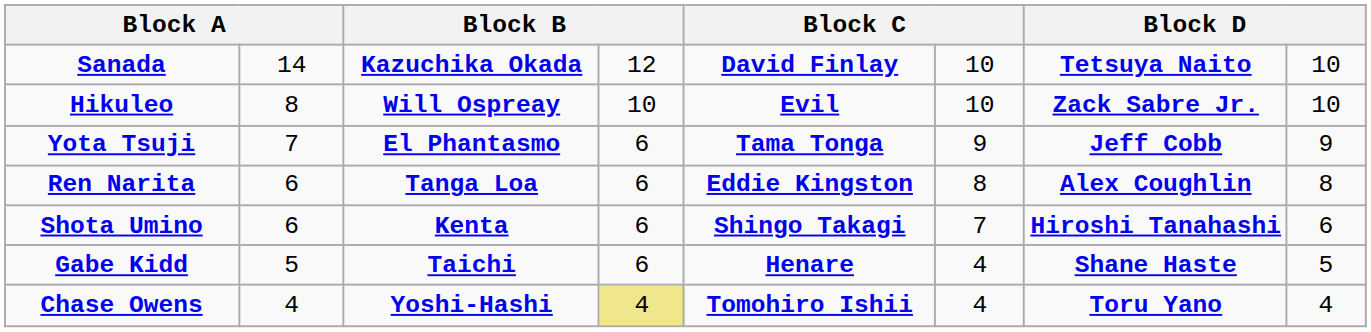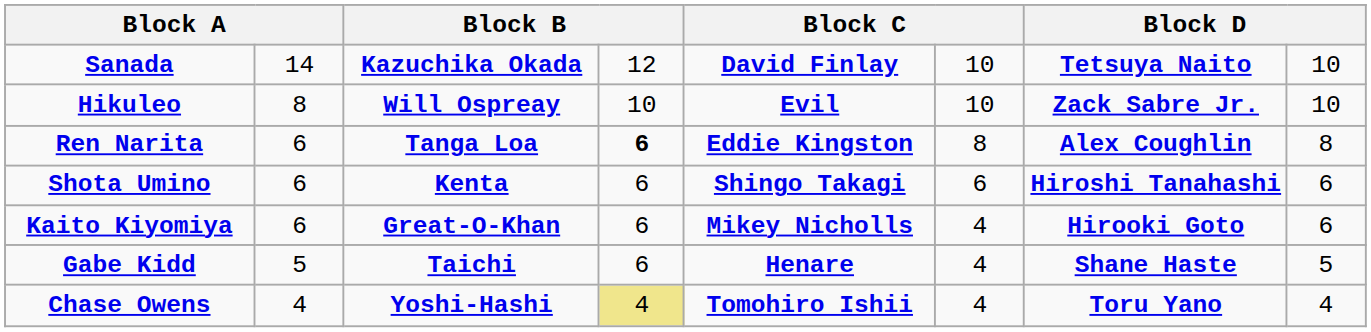 <table class="wikitable sortable" style="margin: 1em auto 1em auto; text-align:center">
 <tr>
 <th colspan="2" style="width:25%">Block A</th>
 <th colspan="2" style="width:25%">Block B</th>
 <th colspan="2" style="width:25%">Block C</th>
 <th colspan="2" style="width:25%">Block D</th>
 </tr>
 <tr>
 <td><strong><a href='#'>Sanada</a></strong></td>
 <td style="width:35px">14</td>
 <td><strong><a href='#'>Kazuchika Okada</a></strong></td>
 <td style="width:35px">12</td>
 <td><strong><a href='#'>David Finlay</a></strong></td>
 <td style="width:35px">10</td>
 <td><strong><a href='#'>Tetsuya Naito</a></strong></td>
 <td style="width:35px">10</td>
 </tr>
 <tr>
 <td><strong><a href='#'>Hikuleo</a></strong></td>
 <td>8</td>
 <td><strong><a href='#'>Will Ospreay</a></strong></td>
 <td>10</td>
 <td><strong><a href='#'>Evil</a></strong></td>
 <td>10</td>
 <td><strong><a href='#'>Zack Sabre Jr.</a></strong></td>
 <td>10</td>
 </tr>
 <tr>
-<td><strong><a href='#'>Yota Tsuji</a></strong></td>
-<td>7</td>
-<td><strong><a href='#'>El Phantasmo</a></strong></td>
-<td>6</td>
-<td><strong><a href='#'>Tama Tonga</a></strong></td>
-<td>9</td>
-<td><strong><a href='#'>Jeff Cobb</a></strong></td>
-<td>9</td>
-</tr>
-<tr>
 <td><strong><a href='#'>Ren Narita</a></strong></td>
 <td>6</td>
 <td><strong><a href='#'>Tanga Loa</a></strong></td>
-<td>6</td>
+<td><strong>6</strong></td>
 <td><strong><a href='#'>Eddie Kingston</a></strong></td>
 <td>8</td>
 <td><strong><a href='#'>Alex Coughlin</a></strong></td>
 <td>8</td>
 </tr>
 <tr>
 <td><strong><a href='#'>Shota Umino</a></strong></td>
 <td>6</td>
 <td><strong><a href='#'>Kenta</a></strong></td>
 <td>6</td>
 <td><strong><a href='#'>Shingo Takagi</a></strong></td>
-<td>7</td>
+<td>6</td>
 <td><strong><a href='#'>Hiroshi Tanahashi</a></strong></td>
+<td>6</td>
+</tr>
+<tr>
+<td><strong><a href='#'>Kaito Kiyomiya</a></strong></td>
+<td>6</td>
+<td><strong><a href='#'>Great-O-Khan</a></strong></td>
+<td>6</td>
+<td><strong><a href='#'>Mikey Nicholls</a></strong></td>
+<td>4</td>
+<td><strong><a href='#'>Hirooki Goto</a></strong></td>
 <td>6</td>
 </tr>
 <tr>
 <td><strong><a href='#'>Gabe Kidd</a></strong></td>
 <td>5</td>
 <td><strong><a href='#'>Taichi</a></strong></td>
 <td>6</td>
 <td><strong><a href='#'>Henare</a></strong></td>
 <td>4</td>
 <td><strong><a href='#'>Shane Haste</a></strong></td>
 <td>5</td>
 </tr>
 <tr>
 <td><strong><a href='#'>Chase Owens</a></strong></td>
 <td>4</td>
 <td><strong><a href='#'>Yoshi-Hashi</a></strong></td>
 <td style="background: khaki;">4</td>
 <td><strong><a href='#'>Tomohiro Ishii</a></strong></td>
 <td>4</td>
 <td><strong><a href='#'>Toru Yano</a></strong></td>
 <td>4</td>
 </tr>
 </table>
